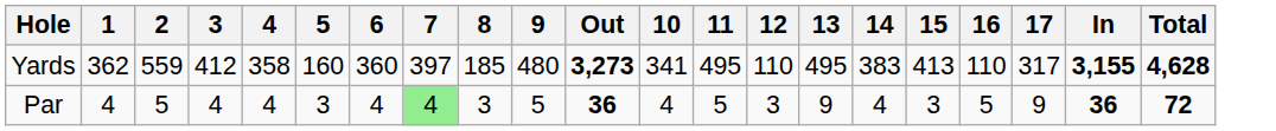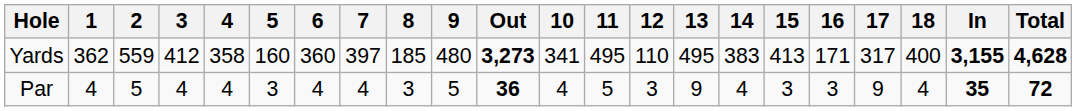 <table class="wikitable" style="text-align:center">
 <tr>
 <th>Hole</th>
 <th>1</th>
 <th>2</th>
 <th>3</th>
 <th>4</th>
 <th>5</th>
 <th>6</th>
 <th>7</th>
 <th>8</th>
 <th>9</th>
 <th>Out</th>
 <th>10</th>
 <th>11</th>
 <th>12</th>
 <th>13</th>
 <th>14</th>
 <th>15</th>
 <th>16</th>
 <th>17</th>
+<th>18</th>
 <th>In</th>
 <th>Total</th>
 </tr>
 <tr>
 <td>Yards</td>
 <td>362</td>
 <td>559</td>
 <td>412</td>
 <td>358</td>
 <td>160</td>
 <td>360</td>
 <td>397</td>
 <td>185</td>
 <td>480</td>
 <td><strong>3,273</strong></td>
 <td>341</td>
 <td>495</td>
 <td>110</td>
 <td>495</td>
 <td>383</td>
 <td>413</td>
-<td>110</td>
+<td>171</td>
 <td>317</td>
+<td>400</td>
 <td><strong>3,155</strong></td>
 <td><strong>4,628</strong></td>
 </tr>
 <tr>
 <td>Par</td>
 <td>4</td>
 <td>5</td>
 <td>4</td>
 <td>4</td>
 <td>3</td>
 <td>4</td>
-<td style="background: lightgreen;">4</td>
+<td>4</td>
 <td>3</td>
 <td>5</td>
 <td><strong>36</strong></td>
 <td>4</td>
 <td>5</td>
 <td>3</td>
 <td>9</td>
 <td>4</td>
 <td>3</td>
-<td>5</td>
+<td>3</td>
 <td>9</td>
-<td><strong>36</strong></td>
+<td>4</td>
+<td><strong>35</strong></td>
 <td><strong>72</strong></td>
 </tr>
 </table>
